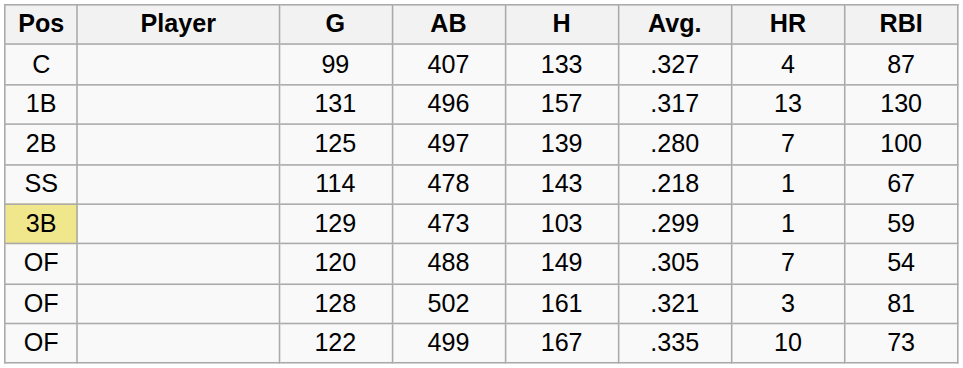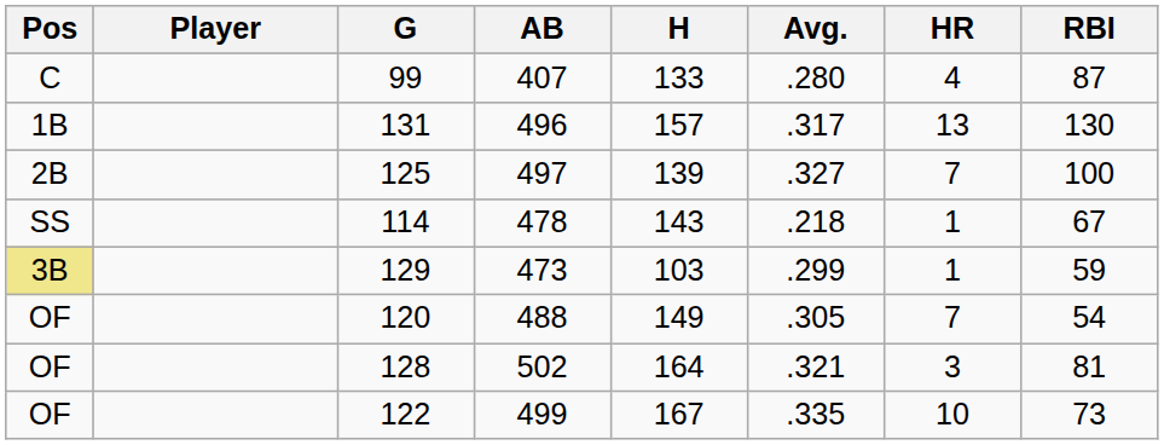 <table class="wikitable sortable">
 <tr>
 <th bgcolor="#DDDDFF" width="5%">Pos</th>
 <th bgcolor="#DDDDFF" width="16%">Player</th>
 <th bgcolor="#DDDDFF" width="9%">G</th>
 <th bgcolor="#DDDDFF" width="9%">AB</th>
 <th bgcolor="#DDDDFF" width="9%">H</th>
 <th bgcolor="#DDDDFF" width="9%">Avg.</th>
 <th bgcolor="#DDDDFF" width="9%">HR</th>
 <th bgcolor="#DDDDFF" width="9%">RBI</th>
 </tr>
 <tr align="center">
 <td>C</td>
 <td></td>
 <td>99</td>
 <td>407</td>
 <td>133</td>
-<td>.327</td>
+<td>.280</td>
 <td>4</td>
 <td>87</td>
 </tr>
 <tr align="center">
 <td>1B</td>
 <td></td>
 <td>131</td>
 <td>496</td>
 <td>157</td>
 <td>.317</td>
 <td>13</td>
 <td>130</td>
 </tr>
 <tr align="center">
 <td>2B</td>
 <td></td>
 <td>125</td>
 <td>497</td>
 <td>139</td>
-<td>.280</td>
+<td>.327</td>
 <td>7</td>
 <td>100</td>
 </tr>
 <tr align="center">
 <td>SS</td>
 <td></td>
 <td>114</td>
 <td>478</td>
 <td>143</td>
 <td>.218</td>
 <td>1</td>
 <td>67</td>
 </tr>
 <tr align="center">
 <td style="background: khaki;">3B</td>
 <td></td>
 <td>129</td>
 <td>473</td>
 <td>103</td>
 <td>.299</td>
 <td>1</td>
 <td>59</td>
 </tr>
 <tr align="center">
 <td>OF</td>
 <td></td>
 <td>120</td>
 <td>488</td>
 <td>149</td>
 <td>.305</td>
 <td>7</td>
 <td>54</td>
 </tr>
 <tr align="center">
 <td>OF</td>
 <td></td>
 <td>128</td>
 <td>502</td>
-<td>161</td>
+<td>164</td>
 <td>.321</td>
 <td>3</td>
 <td>81</td>
 </tr>
 <tr align="center">
 <td>OF</td>
 <td></td>
 <td>122</td>
 <td>499</td>
 <td>167</td>
 <td>.335</td>
 <td>10</td>
 <td>73</td>
 </tr>
 </table>
